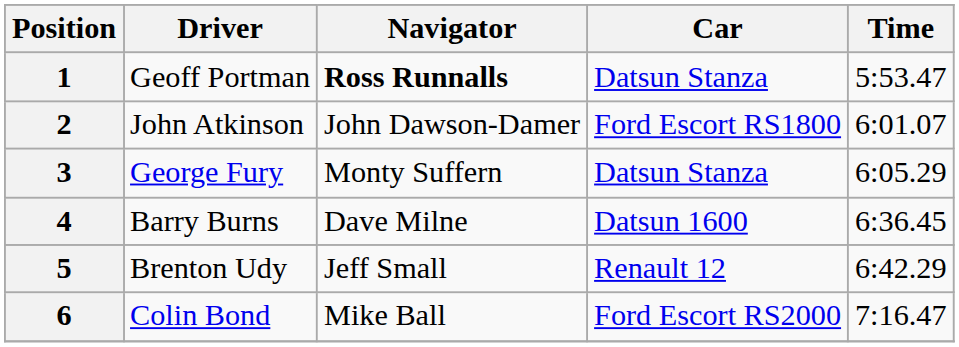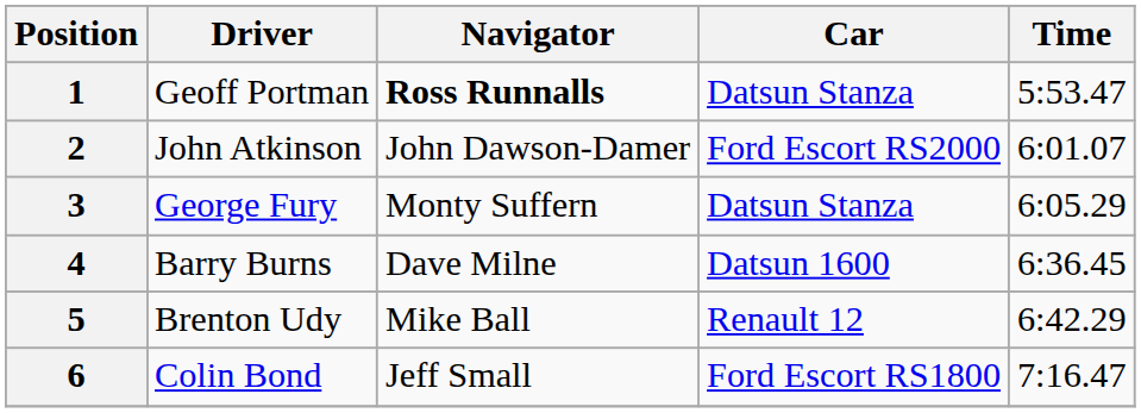 <table class="wikitable" border="1">
 <tr>
 <th>Position</th>
 <th>Driver</th>
 <th>Navigator</th>
 <th>Car</th>
 <th>Time</th>
 </tr>
 <tr>
 <th>1</th>
 <td>Geoff Portman</td>
 <td><strong>Ross Runnalls</strong></td>
 <td><a href='#'>Datsun Stanza</a></td>
 <td align="center">5:53.47</td>
 </tr>
 <tr>
 <th>2</th>
 <td>John Atkinson</td>
 <td>John Dawson-Damer</td>
-<td><a href='#'>Ford Escort RS1800</a></td>
+<td><a href='#'>Ford Escort RS2000</a></td>
 <td align="center">6:01.07</td>
 </tr>
 <tr>
 <th>3</th>
 <td><a href='#'>George Fury</a></td>
 <td>Monty Suffern</td>
 <td><a href='#'>Datsun Stanza</a></td>
 <td align="center">6:05.29</td>
 </tr>
 <tr>
 <th>4</th>
 <td>Barry Burns</td>
 <td>Dave Milne</td>
 <td><a href='#'>Datsun 1600</a></td>
 <td align="center">6:36.45</td>
 </tr>
 <tr>
 <th>5</th>
 <td>Brenton Udy</td>
-<td>Jeff Small</td>
+<td>Mike Ball</td>
 <td><a href='#'>Renault 12</a></td>
 <td align="center">6:42.29</td>
 </tr>
 <tr>
 <th>6</th>
 <td><a href='#'>Colin Bond</a></td>
-<td>Mike Ball</td>
-<td><a href='#'>Ford Escort RS2000</a></td>
+<td>Jeff Small</td>
+<td><a href='#'>Ford Escort RS1800</a></td>
 <td align="center">7:16.47</td>
 </tr>
 <tr>
 </tr>
 </table>
